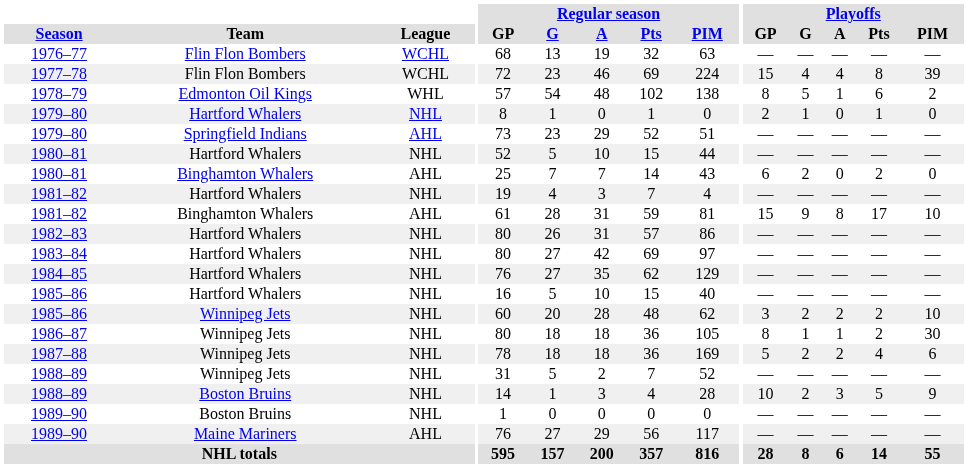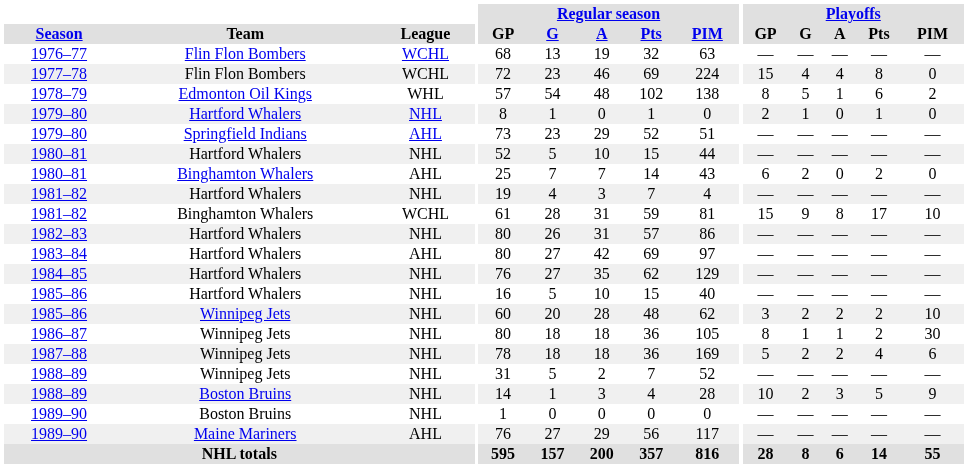 <table border="0" cellpadding="1" cellspacing="0" style="text-align:center; width:60em">
 <tr bgcolor="#e0e0e0">
 <th colspan="3" bgcolor="#ffffff"></th>
 <th rowspan="99" bgcolor="#ffffff"></th>
 <th colspan="5"><a href='#'>Regular season</a></th>
 <th rowspan="99" bgcolor="#ffffff"></th>
 <th colspan="5"><a href='#'>Playoffs</a></th>
 </tr>
 <tr bgcolor="#e0e0e0">
 <th><a href='#'>Season</a></th>
 <th>Team</th>
 <th>League</th>
 <th>GP</th>
 <th><a href='#'>G</a></th>
 <th><a href='#'>A</a></th>
 <th><a href='#'>Pts</a></th>
 <th><a href='#'>PIM</a></th>
 <th>GP</th>
 <th>G</th>
 <th>A</th>
 <th>Pts</th>
 <th>PIM</th>
 </tr>
 <tr>
 <td><a href='#'>1976–77</a></td>
 <td><a href='#'>Flin Flon Bombers</a></td>
 <td><a href='#'>WCHL</a></td>
 <td>68</td>
 <td>13</td>
 <td>19</td>
 <td>32</td>
 <td>63</td>
 <td>—</td>
 <td>—</td>
 <td>—</td>
 <td>—</td>
 <td>—</td>
 </tr>
 <tr bgcolor="#f0f0f0">
 <td><a href='#'>1977–78</a></td>
 <td>Flin Flon Bombers</td>
 <td>WCHL</td>
 <td>72</td>
 <td>23</td>
 <td>46</td>
 <td>69</td>
 <td>224</td>
 <td>15</td>
 <td>4</td>
 <td>4</td>
 <td>8</td>
-<td>39</td>
+<td>0</td>
 </tr>
 <tr>
 <td><a href='#'>1978–79</a></td>
 <td><a href='#'>Edmonton Oil Kings</a></td>
 <td>WHL</td>
 <td>57</td>
 <td>54</td>
 <td>48</td>
 <td>102</td>
 <td>138</td>
 <td>8</td>
 <td>5</td>
 <td>1</td>
 <td>6</td>
 <td>2</td>
 </tr>
 <tr bgcolor="#f0f0f0">
 <td><a href='#'>1979–80</a></td>
 <td><a href='#'>Hartford Whalers</a></td>
 <td><a href='#'>NHL</a></td>
 <td>8</td>
 <td>1</td>
 <td>0</td>
 <td>1</td>
 <td>0</td>
 <td>2</td>
 <td>1</td>
 <td>0</td>
 <td>1</td>
 <td>0</td>
 </tr>
 <tr>
 <td><a href='#'>1979–80</a></td>
 <td><a href='#'>Springfield Indians</a></td>
 <td><a href='#'>AHL</a></td>
 <td>73</td>
 <td>23</td>
 <td>29</td>
 <td>52</td>
 <td>51</td>
 <td>—</td>
 <td>—</td>
 <td>—</td>
 <td>—</td>
 <td>—</td>
 </tr>
 <tr bgcolor="#f0f0f0">
 <td><a href='#'>1980–81</a></td>
 <td>Hartford Whalers</td>
 <td>NHL</td>
 <td>52</td>
 <td>5</td>
 <td>10</td>
 <td>15</td>
 <td>44</td>
 <td>—</td>
 <td>—</td>
 <td>—</td>
 <td>—</td>
 <td>—</td>
 </tr>
 <tr>
 <td><a href='#'>1980–81</a></td>
 <td><a href='#'>Binghamton Whalers</a></td>
 <td>AHL</td>
 <td>25</td>
 <td>7</td>
 <td>7</td>
 <td>14</td>
 <td>43</td>
 <td>6</td>
 <td>2</td>
 <td>0</td>
 <td>2</td>
 <td>0</td>
 </tr>
 <tr bgcolor="#f0f0f0">
 <td><a href='#'>1981–82</a></td>
 <td>Hartford Whalers</td>
 <td>NHL</td>
 <td>19</td>
 <td>4</td>
 <td>3</td>
 <td>7</td>
 <td>4</td>
 <td>—</td>
 <td>—</td>
 <td>—</td>
 <td>—</td>
 <td>—</td>
 </tr>
 <tr>
 <td><a href='#'>1981–82</a></td>
 <td>Binghamton Whalers</td>
-<td>AHL</td>
+<td>WCHL</td>
 <td>61</td>
 <td>28</td>
 <td>31</td>
 <td>59</td>
 <td>81</td>
 <td>15</td>
 <td>9</td>
 <td>8</td>
 <td>17</td>
 <td>10</td>
 </tr>
 <tr bgcolor="#f0f0f0">
 <td><a href='#'>1982–83</a></td>
 <td>Hartford Whalers</td>
 <td>NHL</td>
 <td>80</td>
 <td>26</td>
 <td>31</td>
 <td>57</td>
 <td>86</td>
 <td>—</td>
 <td>—</td>
 <td>—</td>
 <td>—</td>
 <td>—</td>
 </tr>
 <tr>
 <td><a href='#'>1983–84</a></td>
 <td>Hartford Whalers</td>
-<td>NHL</td>
+<td>AHL</td>
 <td>80</td>
 <td>27</td>
 <td>42</td>
 <td>69</td>
 <td>97</td>
 <td>—</td>
 <td>—</td>
 <td>—</td>
 <td>—</td>
 <td>—</td>
 </tr>
 <tr bgcolor="#f0f0f0">
 <td><a href='#'>1984–85</a></td>
 <td>Hartford Whalers</td>
 <td>NHL</td>
 <td>76</td>
 <td>27</td>
 <td>35</td>
 <td>62</td>
 <td>129</td>
 <td>—</td>
 <td>—</td>
 <td>—</td>
 <td>—</td>
 <td>—</td>
 </tr>
 <tr>
 <td><a href='#'>1985–86</a></td>
 <td>Hartford Whalers</td>
 <td>NHL</td>
 <td>16</td>
 <td>5</td>
 <td>10</td>
 <td>15</td>
 <td>40</td>
 <td>—</td>
 <td>—</td>
 <td>—</td>
 <td>—</td>
 <td>—</td>
 </tr>
 <tr bgcolor="#f0f0f0">
 <td><a href='#'>1985–86</a></td>
 <td><a href='#'>Winnipeg Jets</a></td>
 <td>NHL</td>
 <td>60</td>
 <td>20</td>
 <td>28</td>
 <td>48</td>
 <td>62</td>
 <td>3</td>
 <td>2</td>
 <td>2</td>
 <td>2</td>
 <td>10</td>
 </tr>
 <tr>
 <td><a href='#'>1986–87</a></td>
 <td>Winnipeg Jets</td>
 <td>NHL</td>
 <td>80</td>
 <td>18</td>
 <td>18</td>
 <td>36</td>
 <td>105</td>
 <td>8</td>
 <td>1</td>
 <td>1</td>
 <td>2</td>
 <td>30</td>
 </tr>
 <tr bgcolor="#f0f0f0">
 <td><a href='#'>1987–88</a></td>
 <td>Winnipeg Jets</td>
 <td>NHL</td>
 <td>78</td>
 <td>18</td>
 <td>18</td>
 <td>36</td>
 <td>169</td>
 <td>5</td>
 <td>2</td>
 <td>2</td>
 <td>4</td>
 <td>6</td>
 </tr>
 <tr>
 <td><a href='#'>1988–89</a></td>
 <td>Winnipeg Jets</td>
 <td>NHL</td>
 <td>31</td>
 <td>5</td>
 <td>2</td>
 <td>7</td>
 <td>52</td>
 <td>—</td>
 <td>—</td>
 <td>—</td>
 <td>—</td>
 <td>—</td>
 </tr>
 <tr bgcolor="#f0f0f0">
 <td><a href='#'>1988–89</a></td>
 <td><a href='#'>Boston Bruins</a></td>
 <td>NHL</td>
 <td>14</td>
 <td>1</td>
 <td>3</td>
 <td>4</td>
 <td>28</td>
 <td>10</td>
 <td>2</td>
 <td>3</td>
 <td>5</td>
 <td>9</td>
 </tr>
 <tr>
 <td><a href='#'>1989–90</a></td>
 <td>Boston Bruins</td>
 <td>NHL</td>
 <td>1</td>
 <td>0</td>
 <td>0</td>
 <td>0</td>
 <td>0</td>
 <td>—</td>
 <td>—</td>
 <td>—</td>
 <td>—</td>
 <td>—</td>
 </tr>
 <tr bgcolor="#f0f0f0">
 <td><a href='#'>1989–90</a></td>
 <td><a href='#'>Maine Mariners</a></td>
 <td>AHL</td>
 <td>76</td>
 <td>27</td>
 <td>29</td>
 <td>56</td>
 <td>117</td>
 <td>—</td>
 <td>—</td>
 <td>—</td>
 <td>—</td>
 <td>—</td>
 </tr>
 <tr>
 </tr>
 <tr ALIGN="center" bgcolor="#e0e0e0">
 <th colspan="3">NHL totals</th>
 <th ALIGN="center">595</th>
 <th ALIGN="center">157</th>
 <th ALIGN="center">200</th>
 <th ALIGN="center">357</th>
 <th ALIGN="center">816</th>
 <th ALIGN="center">28</th>
 <th ALIGN="center">8</th>
 <th ALIGN="center">6</th>
 <th ALIGN="center">14</th>
 <th ALIGN="center">55</th>
 </tr>
 </table>
